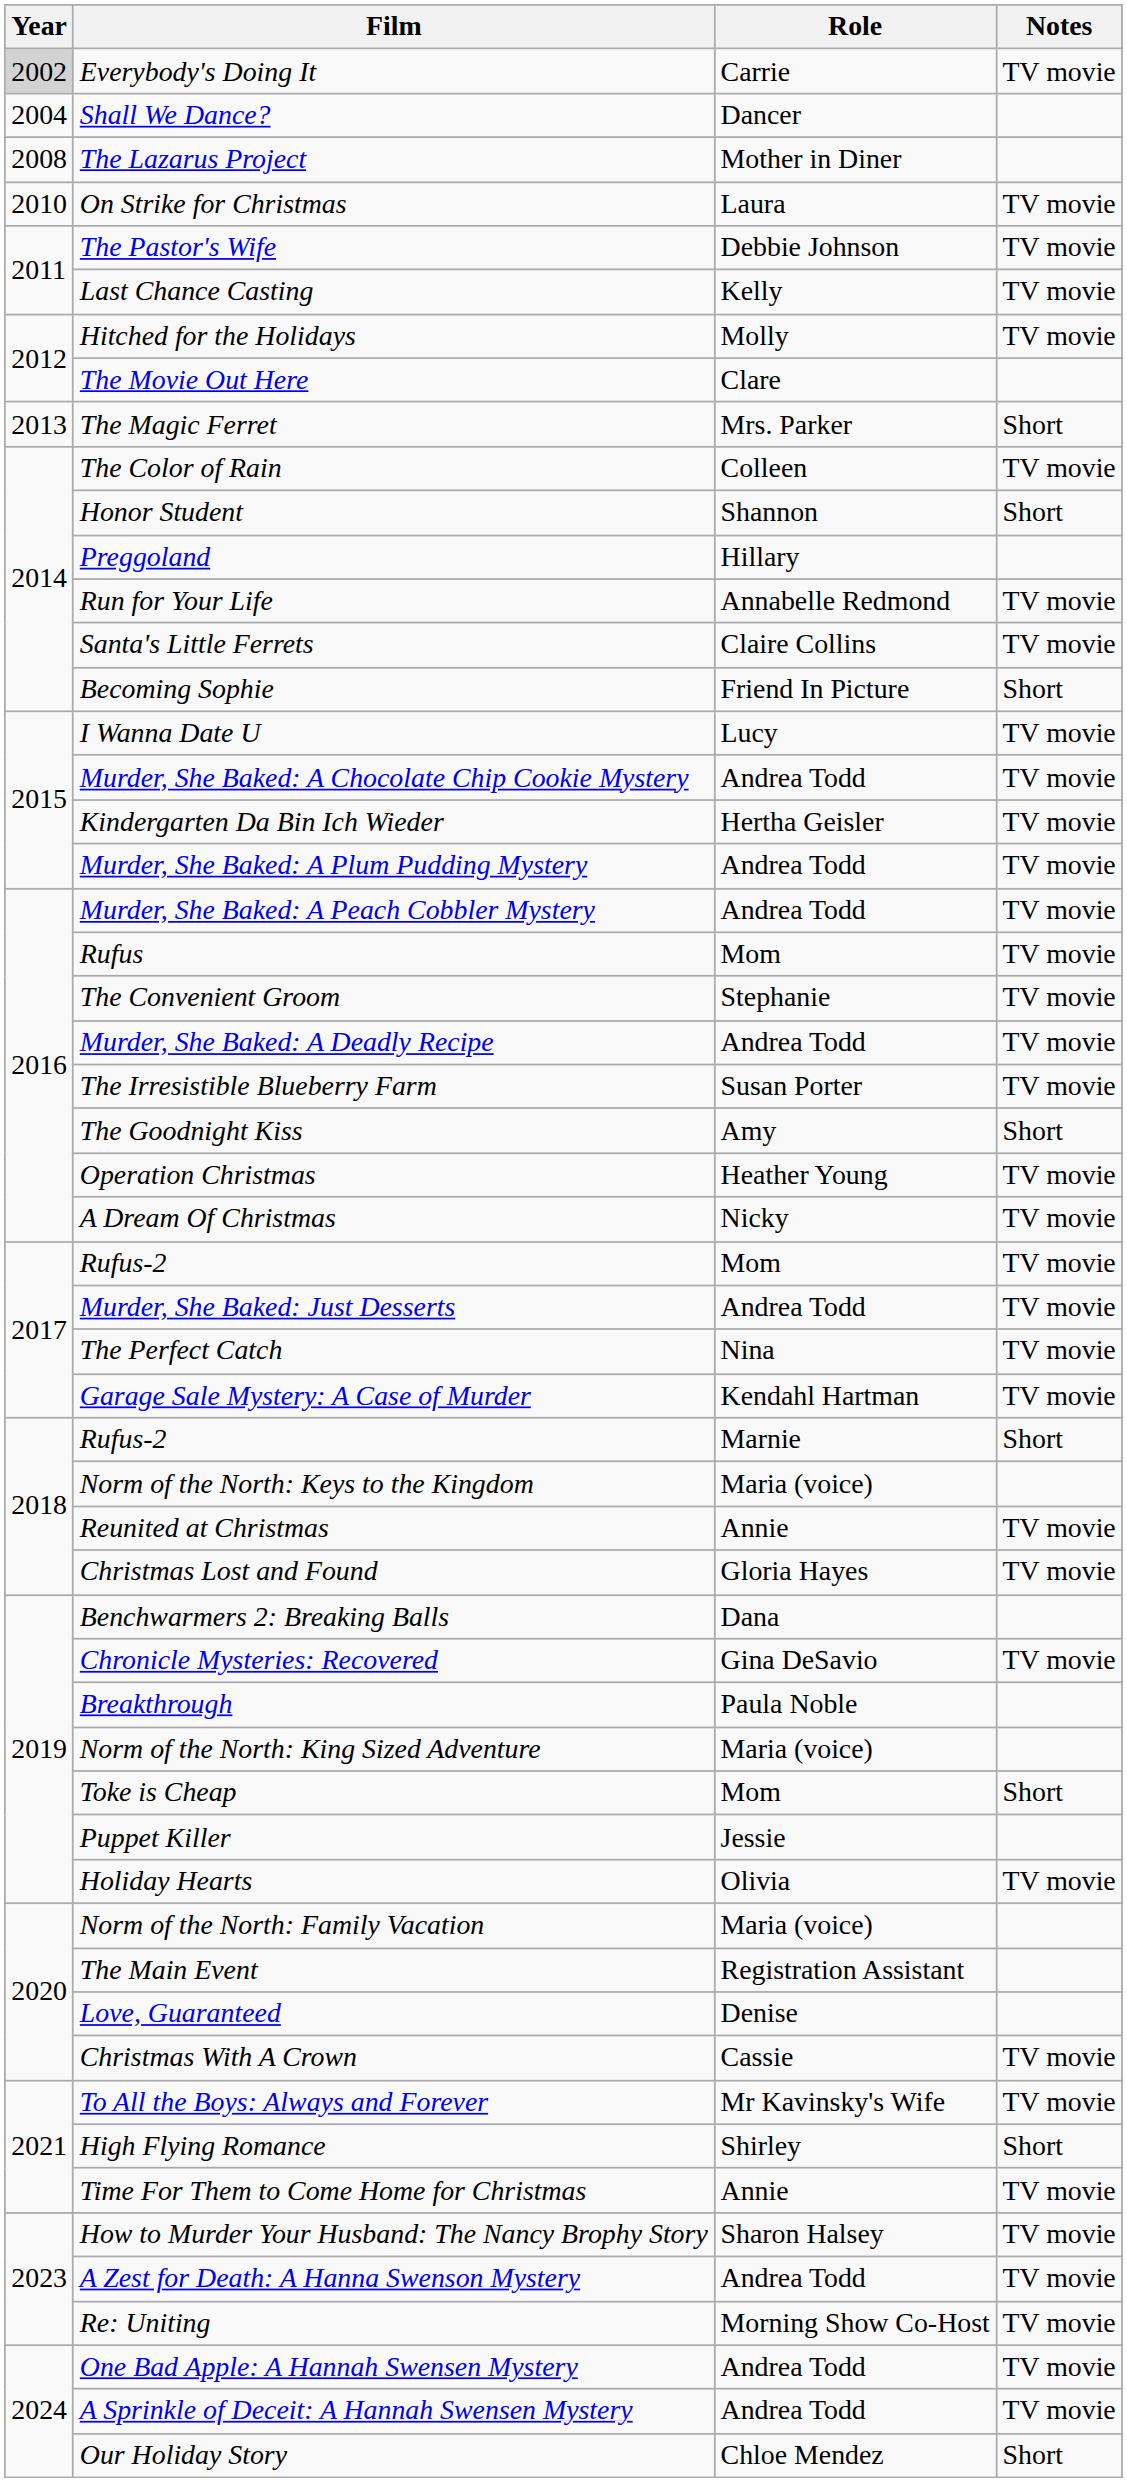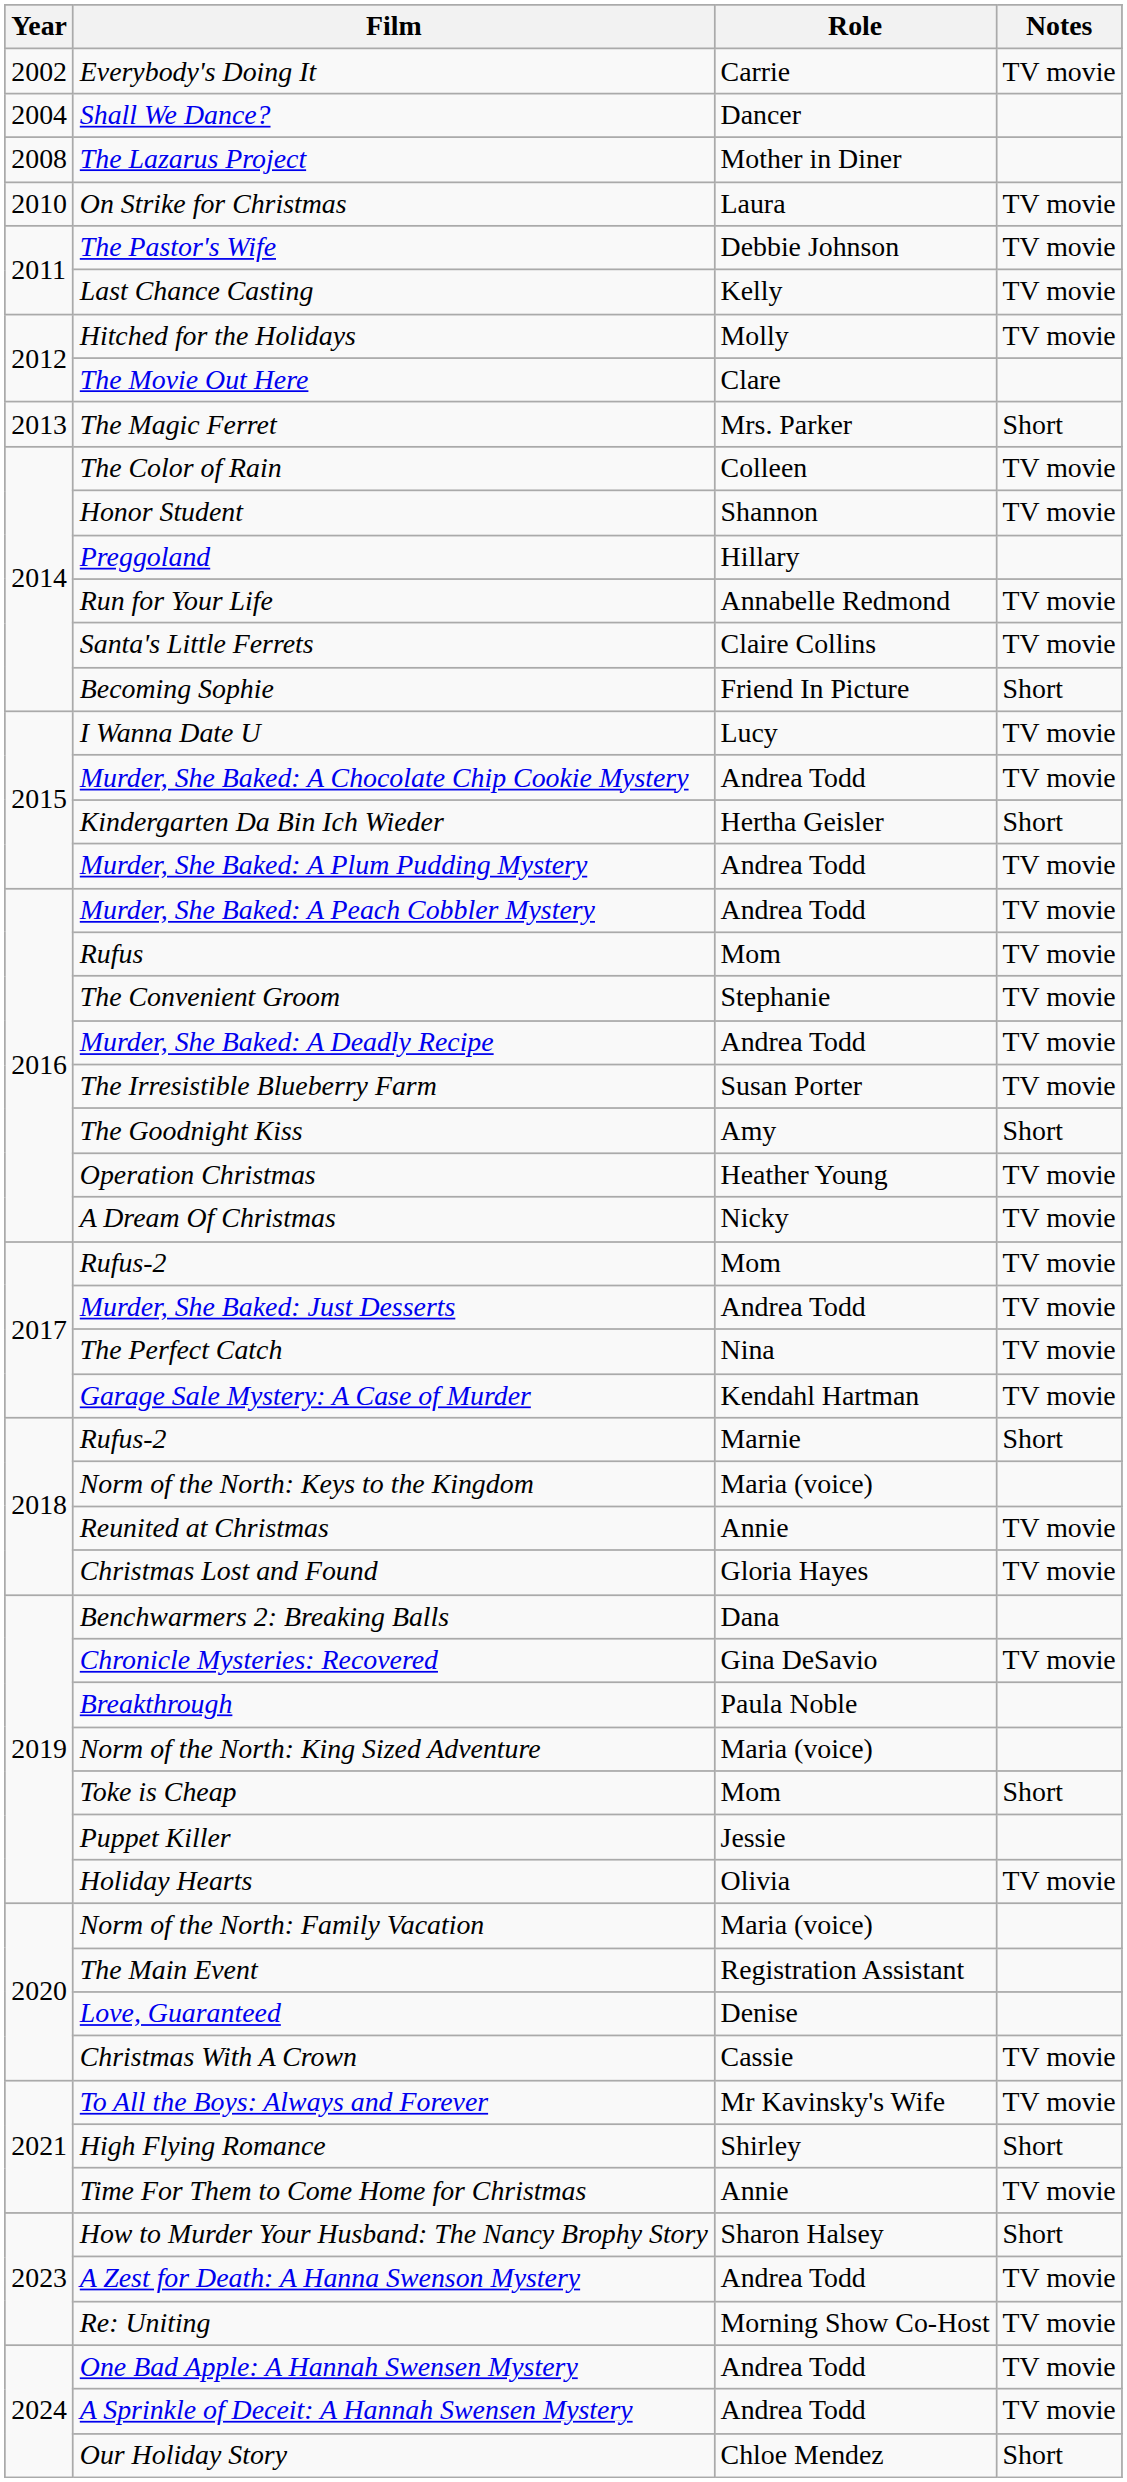 <table class="wikitable">
 <tr>
 <th>Year</th>
 <th>Film</th>
 <th>Role</th>
 <th>Notes</th>
 </tr>
 <tr>
-<td style="background: lightgrey;">2002</td>
+<td>2002</td>
 <td><em>Everybody's Doing It</em></td>
 <td>Carrie</td>
 <td>TV movie</td>
 </tr>
 <tr>
 <td>2004</td>
 <td><em><a href='#'>Shall We Dance?</a></em></td>
 <td>Dancer</td>
 <td></td>
 </tr>
 <tr>
 <td>2008</td>
 <td><em><a href='#'>The Lazarus Project</a></em></td>
 <td>Mother in Diner</td>
 <td></td>
 </tr>
 <tr>
 <td>2010</td>
 <td><em>On Strike for Christmas</em></td>
 <td>Laura</td>
 <td>TV movie</td>
 </tr>
 <tr>
 <td rowspan="2">2011</td>
 <td><em><a href='#'>The Pastor's Wife</a></em></td>
 <td>Debbie Johnson</td>
 <td>TV movie</td>
 </tr>
 <tr>
 <td><em>Last Chance Casting</em></td>
 <td>Kelly</td>
 <td>TV movie</td>
 </tr>
 <tr>
 <td rowspan="2">2012</td>
 <td><em>Hitched for the Holidays</em></td>
 <td>Molly</td>
 <td>TV movie</td>
 </tr>
 <tr>
 <td><em><a href='#'>The Movie Out Here</a></em></td>
 <td>Clare</td>
 <td></td>
 </tr>
 <tr>
 <td>2013</td>
 <td><em>The Magic Ferret</em></td>
 <td>Mrs. Parker</td>
 <td>Short</td>
 </tr>
 <tr>
 <td rowspan="6">2014</td>
 <td><em>The Color of Rain</em></td>
 <td>Colleen</td>
 <td>TV movie</td>
 </tr>
 <tr>
 <td><em>Honor Student</em></td>
 <td>Shannon</td>
-<td>Short</td>
+<td>TV movie</td>
 </tr>
 <tr>
 <td><em><a href='#'>Preggoland</a></em></td>
 <td>Hillary</td>
 <td></td>
 </tr>
 <tr>
 <td><em>Run for Your Life</em></td>
 <td>Annabelle Redmond</td>
 <td>TV movie</td>
 </tr>
 <tr>
 <td><em>Santa's Little Ferrets</em></td>
 <td>Claire Collins</td>
 <td>TV movie</td>
 </tr>
 <tr>
 <td><em>Becoming Sophie</em></td>
 <td>Friend In Picture</td>
 <td>Short</td>
 </tr>
 <tr>
 <td rowspan="4">2015</td>
 <td><em>I Wanna Date U</em></td>
 <td>Lucy</td>
 <td>TV movie</td>
 </tr>
 <tr>
 <td><a href='#'><em>Murder, She Baked: A Chocolate Chip Cookie Mystery</em></a></td>
 <td>Andrea Todd</td>
 <td>TV movie</td>
 </tr>
 <tr>
 <td><em>Kindergarten Da Bin Ich Wieder</em></td>
 <td>Hertha Geisler</td>
-<td>TV movie</td>
+<td>Short</td>
 </tr>
 <tr>
 <td><a href='#'><em>Murder, She Baked: A Plum Pudding Mystery</em></a></td>
 <td>Andrea Todd</td>
 <td>TV movie</td>
 </tr>
 <tr>
 <td rowspan="8">2016</td>
 <td><a href='#'><em>Murder, She Baked: A Peach Cobbler Mystery</em></a></td>
 <td>Andrea Todd</td>
 <td>TV movie</td>
 </tr>
 <tr>
 <td><em>Rufus</em></td>
 <td>Mom</td>
 <td>TV movie</td>
 </tr>
 <tr>
 <td><em>The Convenient Groom</em></td>
 <td>Stephanie</td>
 <td>TV movie</td>
 </tr>
 <tr>
 <td><em><a href='#'>Murder, She Baked: A Deadly Recipe</a></em></td>
 <td>Andrea Todd</td>
 <td>TV movie</td>
 </tr>
 <tr>
 <td><em>The Irresistible Blueberry Farm</em></td>
 <td>Susan Porter</td>
 <td>TV movie</td>
 </tr>
 <tr>
 <td><em>The Goodnight Kiss</em></td>
 <td>Amy</td>
 <td>Short</td>
 </tr>
 <tr>
 <td><em>Operation Christmas</em></td>
 <td>Heather Young</td>
 <td>TV movie</td>
 </tr>
 <tr>
 <td><em>A Dream Of Christmas</em></td>
 <td>Nicky</td>
 <td>TV movie</td>
 </tr>
 <tr>
 <td rowspan="4">2017</td>
 <td><em>Rufus-2</em></td>
 <td>Mom</td>
 <td>TV movie</td>
 </tr>
 <tr>
 <td><em><a href='#'>Murder, She Baked: Just Desserts</a></em></td>
 <td>Andrea Todd</td>
 <td>TV movie</td>
 </tr>
 <tr>
 <td><em>The Perfect Catch</em></td>
 <td>Nina</td>
 <td>TV movie</td>
 </tr>
 <tr>
 <td><em><a href='#'>Garage Sale Mystery: A Case of Murder</a></em></td>
 <td>Kendahl Hartman</td>
 <td>TV movie</td>
 </tr>
 <tr>
 <td rowspan="4">2018</td>
 <td><em>Rufus-2</em></td>
 <td>Marnie</td>
 <td>Short</td>
 </tr>
 <tr>
 <td><em>Norm of the North: Keys to the Kingdom</em></td>
 <td>Maria (voice)</td>
 <td></td>
 </tr>
 <tr>
 <td><em>Reunited at Christmas</em></td>
 <td>Annie</td>
 <td>TV movie</td>
 </tr>
 <tr>
 <td><em>Christmas Lost and Found</em></td>
 <td>Gloria Hayes</td>
 <td>TV movie</td>
 </tr>
 <tr>
 <td rowspan="7">2019</td>
 <td><em>Benchwarmers 2: Breaking Balls</em></td>
 <td>Dana</td>
 <td></td>
 </tr>
 <tr>
 <td><em><a href='#'>Chronicle Mysteries: Recovered</a></em></td>
 <td>Gina DeSavio</td>
 <td>TV movie</td>
 </tr>
 <tr>
 <td><em><a href='#'>Breakthrough</a></em></td>
 <td>Paula Noble</td>
 <td></td>
 </tr>
 <tr>
 <td><em>Norm of the North: King Sized Adventure</em></td>
 <td>Maria (voice)</td>
 <td></td>
 </tr>
 <tr>
 <td><em>Toke is Cheap</em></td>
 <td>Mom</td>
 <td>Short</td>
 </tr>
 <tr>
 <td><em>Puppet Killer</em></td>
 <td>Jessie</td>
 <td></td>
 </tr>
 <tr>
 <td><em>Holiday Hearts</em></td>
 <td>Olivia</td>
 <td>TV movie</td>
 </tr>
 <tr>
 <td rowspan="4">2020</td>
 <td><em>Norm of the North: Family Vacation</em></td>
 <td>Maria (voice)</td>
 <td></td>
 </tr>
 <tr>
 <td><em>The Main Event</em></td>
 <td>Registration Assistant</td>
 <td></td>
 </tr>
 <tr>
 <td><em><a href='#'>Love, Guaranteed</a></em></td>
 <td>Denise</td>
 <td></td>
 </tr>
 <tr>
 <td><em>Christmas With A Crown</em></td>
 <td>Cassie</td>
 <td>TV movie</td>
 </tr>
 <tr>
 <td rowspan="3">2021</td>
 <td><em><a href='#'>To All the Boys: Always and Forever</a></em></td>
 <td>Mr Kavinsky's Wife</td>
 <td>TV movie</td>
 </tr>
 <tr>
 <td><em>High Flying Romance</em></td>
 <td>Shirley</td>
 <td>Short</td>
 </tr>
 <tr>
 <td><em>Time For Them to Come Home for Christmas</em></td>
 <td>Annie</td>
 <td>TV movie</td>
 </tr>
 <tr>
 <td rowspan="3">2023</td>
 <td><em>How to Murder Your Husband: The Nancy Brophy Story</em></td>
 <td>Sharon Halsey</td>
-<td>TV movie</td>
+<td>Short</td>
 </tr>
 <tr>
 <td><em><a href='#'>A Zest for Death: A Hanna Swenson Mystery</a></em></td>
 <td>Andrea Todd</td>
 <td>TV movie</td>
 </tr>
 <tr>
 <td><em>Re: Uniting</em></td>
 <td>Morning Show Co-Host</td>
 <td>TV movie</td>
 </tr>
 <tr>
 <td rowspan="3">2024</td>
 <td><em><a href='#'>One Bad Apple: A Hannah Swensen Mystery</a></em></td>
 <td>Andrea Todd</td>
 <td>TV movie</td>
 </tr>
 <tr>
 <td><em><a href='#'>A Sprinkle of Deceit: A Hannah Swensen Mystery</a></em></td>
 <td>Andrea Todd</td>
 <td>TV movie</td>
 </tr>
 <tr>
 <td><em>Our Holiday Story</em></td>
 <td>Chloe Mendez</td>
 <td>Short</td>
 </tr>
 </table>
